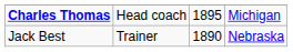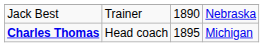 <table class="wikitable" style="font-size: 95%">
 <tr>
+</tr>
+<tr>
+<td>Jack Best</td>
+<td>Trainer</td>
+<td>1890</td>
+<td><a href='#'>Nebraska</a></td>
 </tr>
 <tr>
 <td><strong><a href='#'>Charles Thomas</a></strong></td>
 <td>Head coach</td>
 <td>1895</td>
 <td><a href='#'>Michigan</a></td>
 </tr>
-<tr>
-<td>Jack Best</td>
-<td>Trainer</td>
-<td>1890</td>
-<td><a href='#'>Nebraska</a></td>
-</tr>
 </table>
